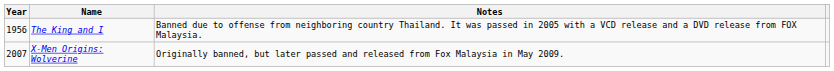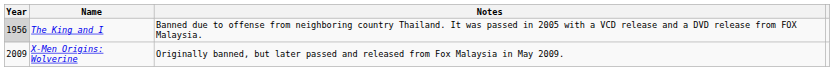 <table class="wikitable sortable">
 <tr>
 <th>Year</th>
 <th>Name</th>
 <th>Notes</th>
 <th class="unsortable"></th>
 </tr>
 <tr>
-<td>1956</td>
+<td style="background: lightgrey;">1956</td>
 <td><em><a href='#'>The King and I</a></em></td>
 <td>Banned due to offense from neighboring country Thailand. It was passed in 2005 with a VCD release and a DVD release from FOX Malaysia.</td>
 <td></td>
 </tr>
 <tr>
-<td>2007</td>
+<td>2009</td>
 <td><em><a href='#'>X-Men Origins: Wolverine</a></em></td>
 <td>Originally banned, but later passed and released from Fox Malaysia in May 2009.</td>
 <td></td>
 </tr>
 </table>
